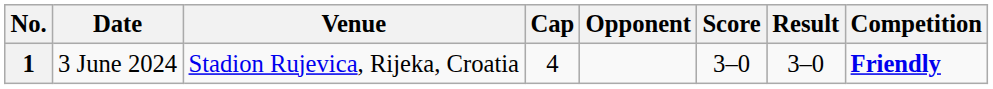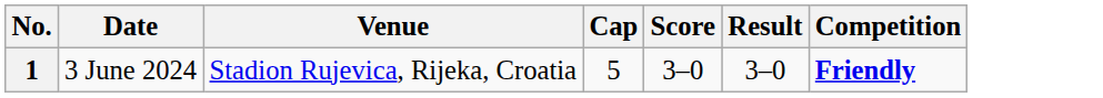 <table class="wikitable">
 <tr>
 <th>No.</th>
 <th>Date</th>
 <th>Venue</th>
 <th>Cap</th>
-<th>Opponent</th>
 <th>Score</th>
 <th>Result</th>
 <th>Competition</th>
 </tr>
 <tr>
 <th>1</th>
 <td>3 June 2024</td>
 <td><a href='#'>Stadion Rujevica</a>, Rijeka, Croatia</td>
-<td align=center>4</td>
-<td></td>
+<td align=center>5</td>
 <td align=center>3–0</td>
 <td align=center>3–0</td>
 <td><strong><a href='#'>Friendly</a></strong></td>
 </tr>
 </table>
